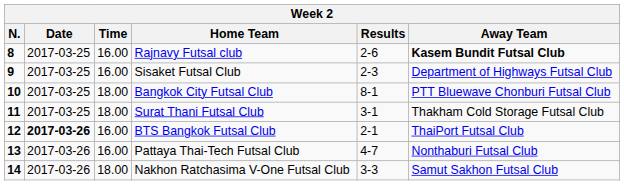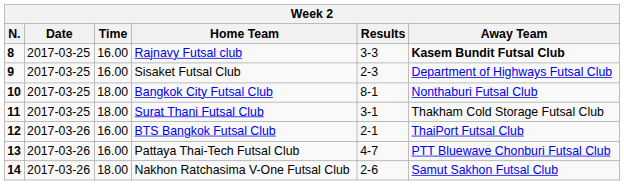 <table class="wikitable mw-collapsible mw-collapsed" style="min-width:50em">
 <tr>
 <th colspan="6">Week 2</th>
 </tr>
 <tr>
 <th>N.</th>
 <th>Date</th>
 <th>Time</th>
 <th>Home Team</th>
 <th>Results</th>
 <th>Away Team</th>
 </tr>
 <tr>
 <td><strong>8</strong></td>
 <td>2017-03-25</td>
 <td>16.00</td>
 <td><a href='#'>Rajnavy Futsal club</a></td>
-<td>2-6</td>
+<td>3-3</td>
 <td><strong>Kasem Bundit Futsal Club</strong></td>
 </tr>
 <tr>
 <td><strong>9</strong></td>
 <td>2017-03-25</td>
 <td>16.00</td>
 <td>Sisaket Futsal Club</td>
 <td>2-3</td>
 <td><a href='#'>Department of Highways Futsal Club</a></td>
 </tr>
 <tr>
 <td><strong>10</strong></td>
 <td>2017-03-25</td>
 <td>18.00</td>
 <td><a href='#'>Bangkok City Futsal Club</a></td>
 <td>8-1</td>
-<td><a href='#'>PTT Bluewave Chonburi Futsal Club</a></td>
+<td><a href='#'>Nonthaburi Futsal Club</a></td>
 </tr>
 <tr>
 <td><strong>11</strong></td>
 <td>2017-03-25</td>
 <td>18.00</td>
 <td><a href='#'>Surat Thani Futsal Club</a></td>
 <td>3-1</td>
 <td>Thakham Cold Storage Futsal Club</td>
 </tr>
 <tr>
 <td><strong>12</strong></td>
-<td><strong>2017-03-26</strong></td>
+<td>2017-03-26</td>
 <td>16.00</td>
 <td><a href='#'>BTS Bangkok Futsal Club</a></td>
 <td>2-1</td>
 <td><a href='#'>ThaiPort Futsal Club</a></td>
 </tr>
 <tr>
 <td><strong>13</strong></td>
 <td>2017-03-26</td>
 <td>16.00</td>
 <td>Pattaya Thai-Tech Futsal Club</td>
 <td>4-7</td>
-<td><a href='#'>Nonthaburi Futsal Club</a></td>
+<td><a href='#'>PTT Bluewave Chonburi Futsal Club</a></td>
 </tr>
 <tr>
 <td><strong>14</strong></td>
 <td>2017-03-26</td>
 <td>18.00</td>
 <td>Nakhon Ratchasima V-One Futsal Club</td>
-<td>3-3</td>
+<td>2-6</td>
 <td><a href='#'>Samut Sakhon Futsal Club</a></td>
 </tr>
 </table>
